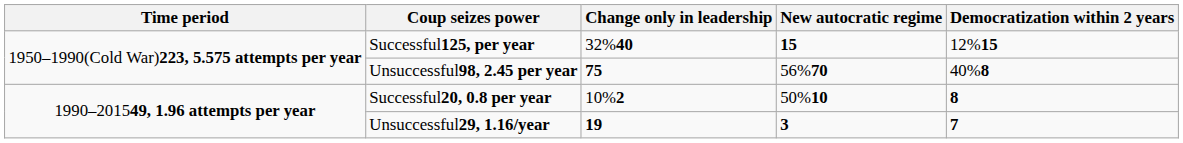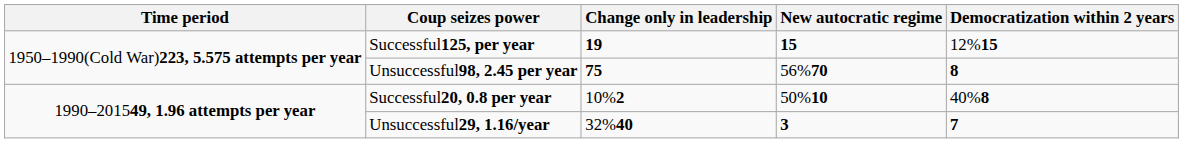 <table class="wikitable">
 <tr>
 <th>Time period</th>
 <th>Coup seizes power</th>
 <th>Change only in leadership</th>
 <th>New autocratic regime</th>
 <th>Democratization within 2 years</th>
 </tr>
 <tr>
 <td rowspan=2 align=center>1950–1990(Cold War)<strong>223, 5.575 attempts per year</strong></td>
 <td>Successful<strong>125,  per year</strong></td>
-<td>32%<strong>40</strong></td>
+<td><strong>19</strong></td>
 <td><strong>15</strong></td>
 <td>12%<strong>15</strong></td>
 </tr>
 <tr>
 <td>Unsuccessful<strong>98, 2.45 per year</strong></td>
 <td><strong>75</strong> </td>
 <td>56%<strong>70</strong></td>
-<td>40%<strong>8</strong></td>
+<td><strong>8</strong> </td>
 </tr>
 <tr>
 <td rowspan=2 align=center>1990–2015<strong>49, 1.96 attempts per year</strong></td>
 <td>Successful<strong>20, 0.8 per year</strong></td>
 <td>10%<strong>2</strong></td>
 <td>50%<strong>10</strong></td>
-<td><strong>8</strong> </td>
+<td>40%<strong>8</strong></td>
 </tr>
 <tr>
 <td>Unsuccessful<strong>29, 1.16/year</strong></td>
-<td><strong>19</strong></td>
+<td>32%<strong>40</strong></td>
 <td><strong>3</strong></td>
 <td><strong>7</strong></td>
 </tr>
 </table>
